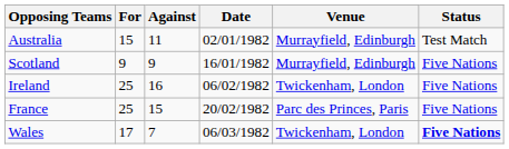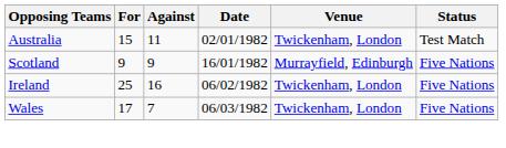 <table class="wikitable">
 <tr>
 <th>Opposing Teams</th>
 <th>For</th>
 <th>Against</th>
 <th>Date</th>
 <th>Venue</th>
 <th>Status</th>
 </tr>
 <tr>
 <td><a href='#'>Australia</a></td>
 <td>15</td>
 <td>11</td>
 <td>02/01/1982</td>
-<td><a href='#'>Murrayfield</a>, <a href='#'>Edinburgh</a></td>
+<td><a href='#'>Twickenham</a>, <a href='#'>London</a></td>
 <td>Test Match</td>
 </tr>
 <tr>
 <td><a href='#'>Scotland</a></td>
 <td>9</td>
 <td>9</td>
 <td>16/01/1982</td>
 <td><a href='#'>Murrayfield</a>, <a href='#'>Edinburgh</a></td>
 <td><a href='#'>Five Nations</a></td>
 </tr>
 <tr>
 <td><a href='#'>Ireland</a></td>
 <td>25</td>
 <td>16</td>
 <td>06/02/1982</td>
 <td><a href='#'>Twickenham</a>, <a href='#'>London</a></td>
 <td><a href='#'>Five Nations</a></td>
 </tr>
 <tr>
-<td><a href='#'>France</a></td>
-<td>25</td>
-<td>15</td>
-<td>20/02/1982</td>
-<td><a href='#'>Parc des Princes</a>, <a href='#'>Paris</a></td>
-<td><a href='#'>Five Nations</a></td>
-</tr>
-<tr>
 <td><a href='#'>Wales</a></td>
 <td>17</td>
 <td>7</td>
 <td>06/03/1982</td>
 <td><a href='#'>Twickenham</a>, <a href='#'>London</a></td>
-<td><strong><a href='#'>Five Nations</a></strong></td>
+<td><a href='#'>Five Nations</a></td>
 </tr>
 </table>
